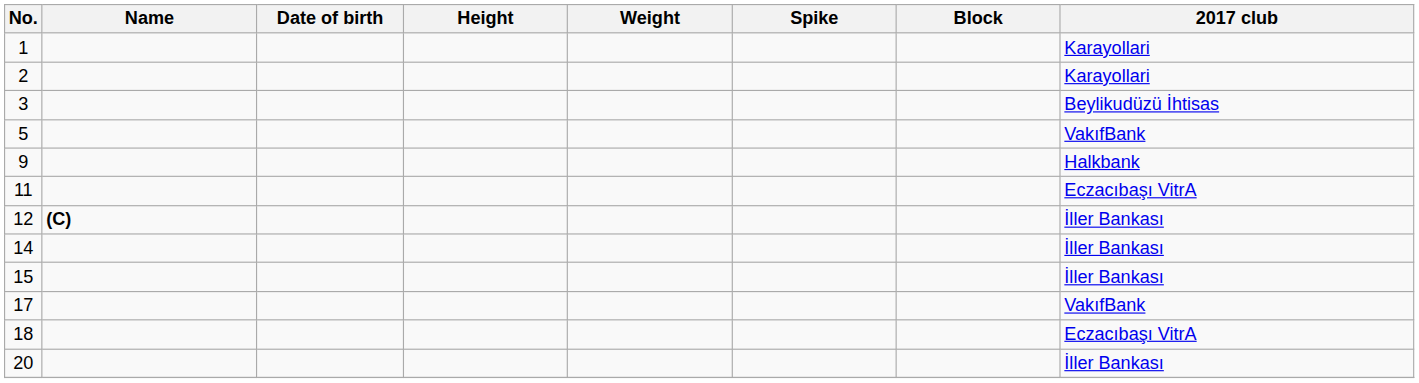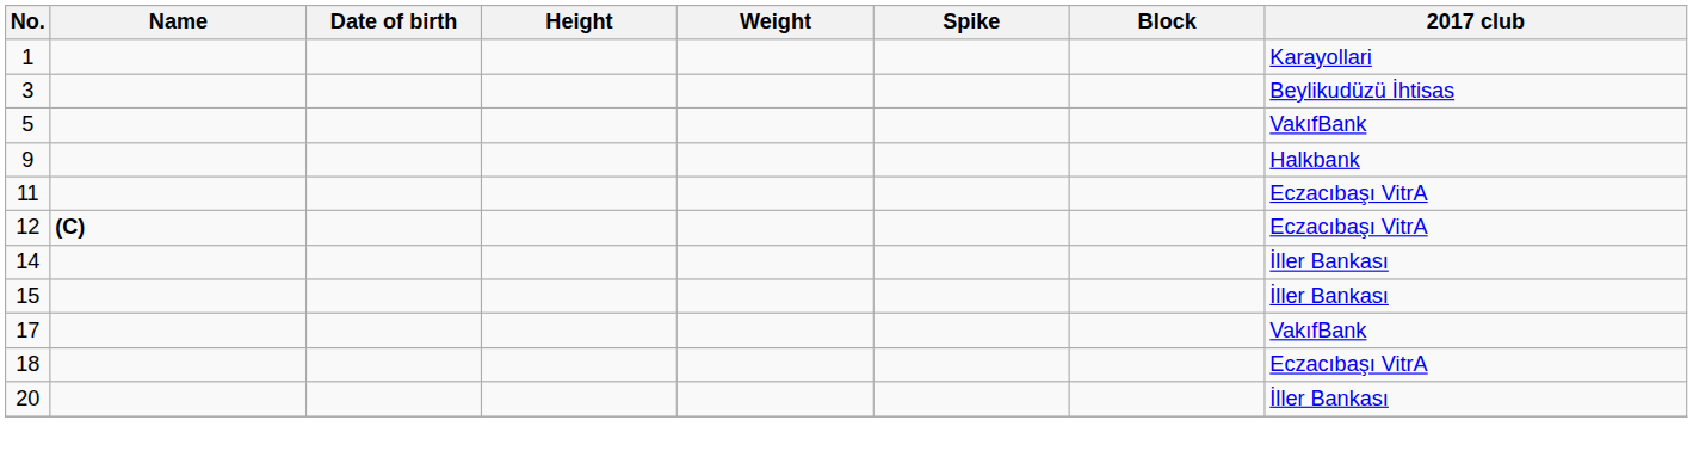 <table class="wikitable sortable" style="font-size:100%; text-align:center;">
 <tr>
 <th>No.</th>
 <th style="width:12em">Name</th>
 <th style="width:8em">Date of birth</th>
 <th style="width:9em">Height</th>
 <th style="width:9em">Weight</th>
 <th style="width:9em">Spike</th>
 <th style="width:9em">Block</th>
 <th style="width:20em">2017 club</th>
 </tr>
 <tr>
 <td>1</td>
-<td align=left></td>
-<td align=right></td>
-<td></td>
-<td></td>
-<td></td>
-<td></td>
-<td align=left> <a href='#'>Karayollari</a></td>
-</tr>
-<tr>
-<td>2</td>
 <td align=left></td>
 <td align=right></td>
 <td></td>
 <td></td>
 <td></td>
 <td></td>
 <td align=left> <a href='#'>Karayollari</a></td>
 </tr>
 <tr>
 <td>3</td>
 <td align=left></td>
 <td align=right></td>
 <td></td>
 <td></td>
 <td></td>
 <td></td>
 <td align=left> <a href='#'>Beylikudüzü İhtisas</a></td>
 </tr>
 <tr>
 <td>5</td>
 <td align=left></td>
 <td align=right></td>
 <td></td>
 <td></td>
 <td></td>
 <td></td>
 <td align=left> <a href='#'>VakıfBank</a></td>
 </tr>
 <tr>
 <td>9</td>
 <td align=left></td>
 <td align=right></td>
 <td></td>
 <td></td>
 <td></td>
 <td></td>
 <td align=left> <a href='#'>Halkbank</a></td>
 </tr>
 <tr>
 <td>11</td>
 <td align=left></td>
 <td align=right></td>
 <td></td>
 <td></td>
 <td></td>
 <td></td>
 <td align=left> <a href='#'>Eczacıbaşı VitrA</a></td>
 </tr>
 <tr>
 <td>12</td>
 <td align=left><strong> (C)</strong></td>
 <td align=right></td>
 <td></td>
 <td></td>
 <td></td>
 <td></td>
-<td align=left> <a href='#'>İller Bankası</a></td>
+<td align=left> <a href='#'>Eczacıbaşı VitrA</a></td>
 </tr>
 <tr>
 <td>14</td>
 <td align=left></td>
 <td align=right></td>
 <td></td>
 <td></td>
 <td></td>
 <td></td>
 <td align=left> <a href='#'>İller Bankası</a></td>
 </tr>
 <tr>
 <td>15</td>
 <td align=left></td>
 <td align=right></td>
 <td></td>
 <td></td>
 <td></td>
 <td></td>
 <td align=left> <a href='#'>İller Bankası</a></td>
 </tr>
 <tr>
 <td>17</td>
 <td align=left></td>
 <td align=right></td>
 <td></td>
 <td></td>
 <td></td>
 <td></td>
 <td align=left> <a href='#'>VakıfBank</a></td>
 </tr>
 <tr>
 <td>18</td>
 <td align=left></td>
 <td align=right></td>
 <td></td>
 <td></td>
 <td></td>
 <td></td>
 <td align=left> <a href='#'>Eczacıbaşı VitrA</a></td>
 </tr>
 <tr>
 <td>20</td>
 <td align=left></td>
 <td align=right></td>
 <td></td>
 <td></td>
 <td></td>
 <td></td>
 <td align=left> <a href='#'>İller Bankası</a></td>
 </tr>
 <tr>
 </tr>
 </table>
